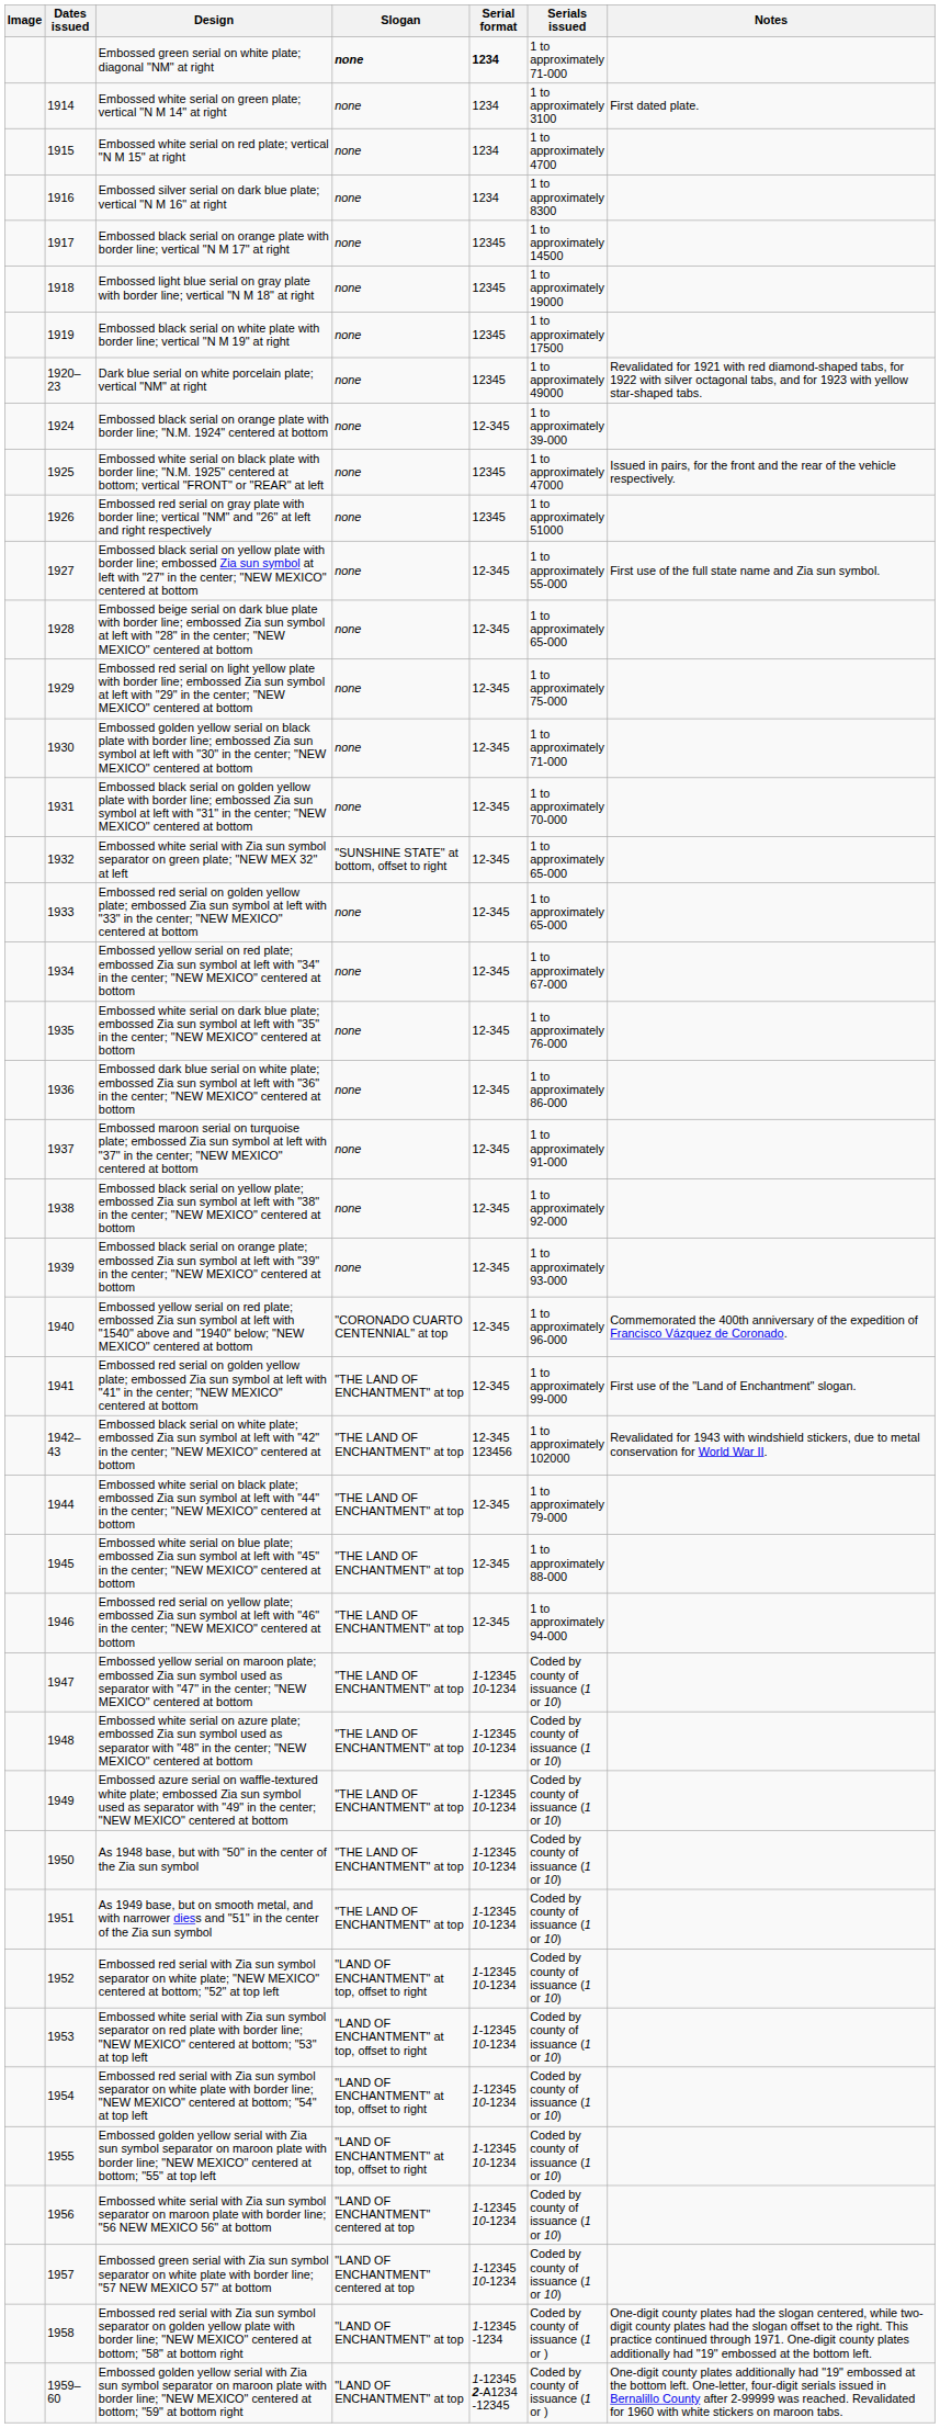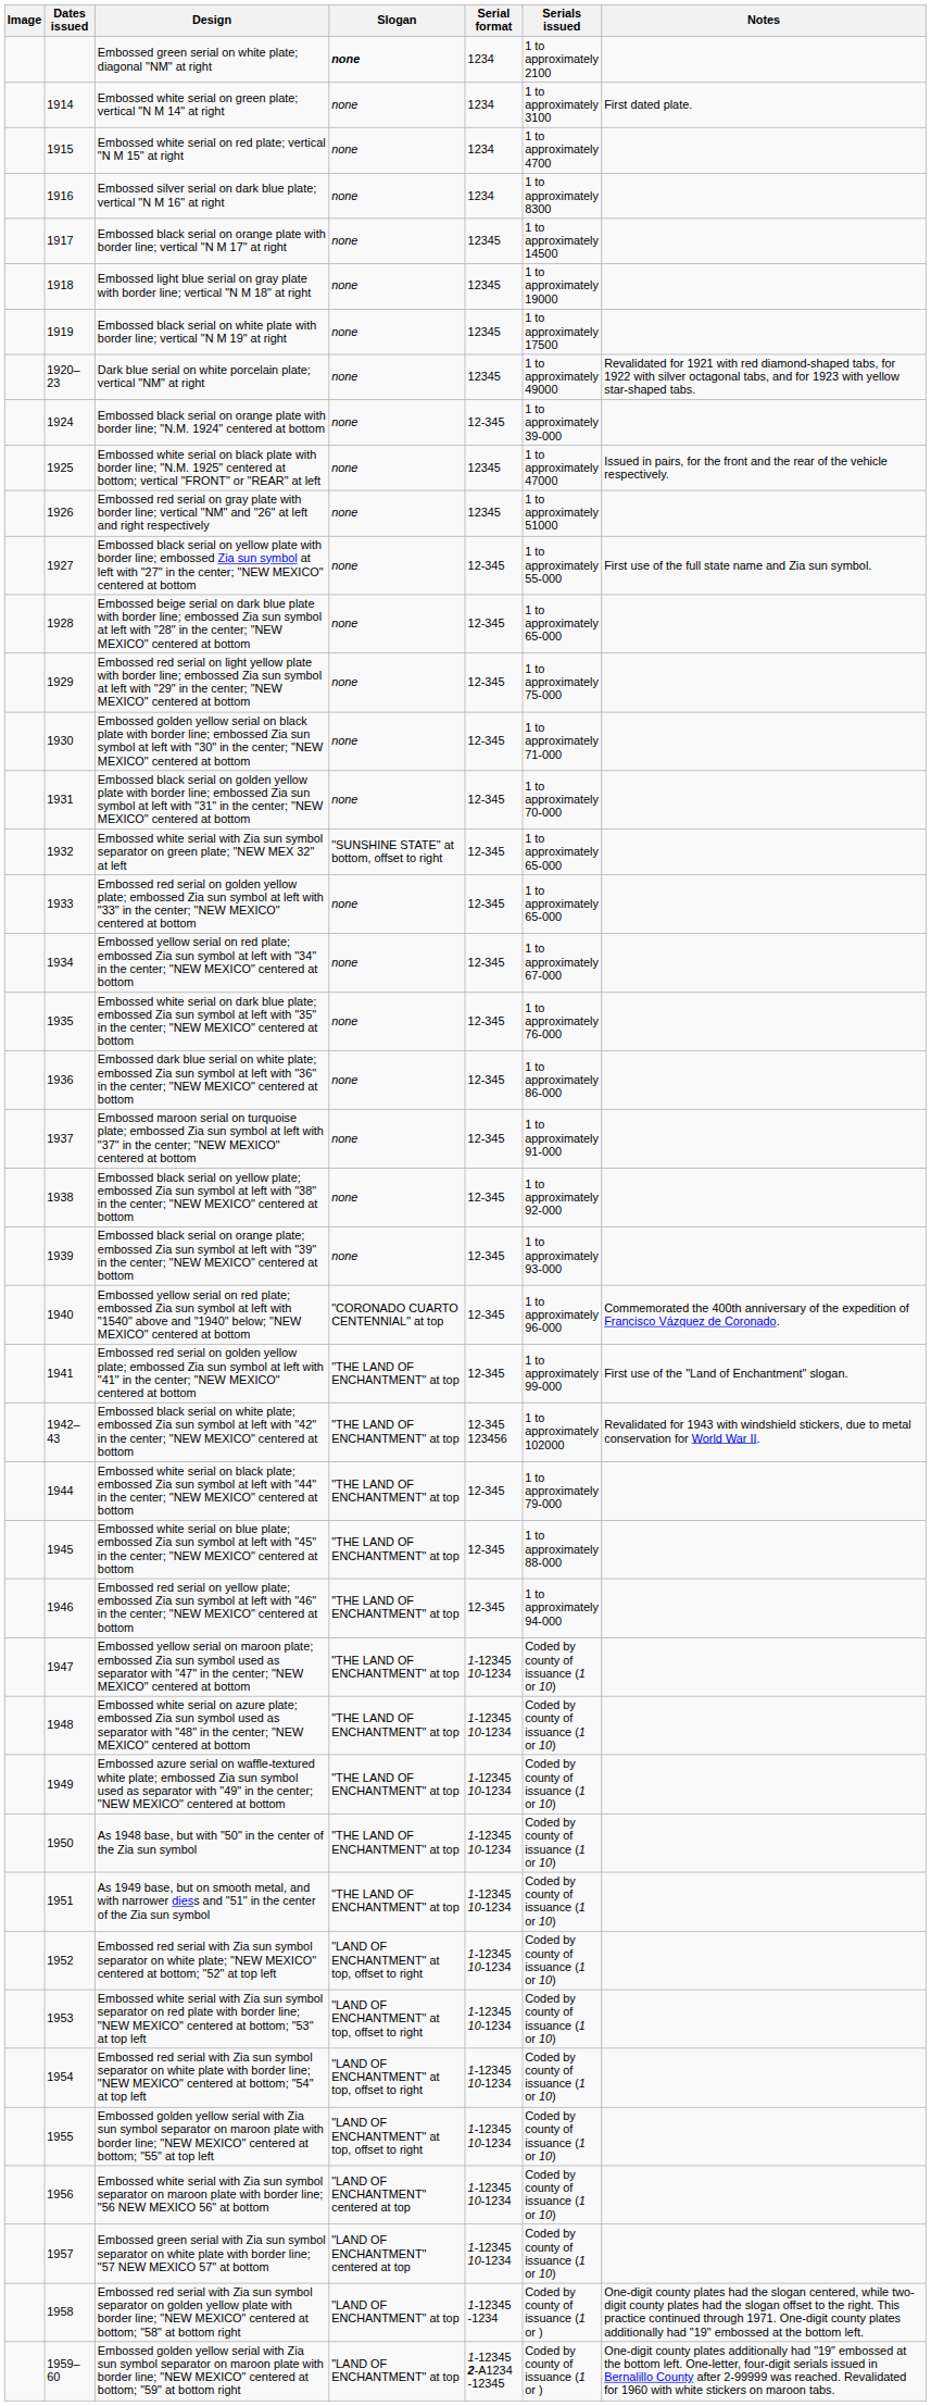 <table class="wikitable">
 <tr>
 <th>Image</th>
 <th>Dates issued</th>
 <th>Design</th>
 <th>Slogan</th>
 <th style="width:70px;">Serial format</th>
 <th style="width:100px;">Serials issued</th>
 <th>Notes</th>
 </tr>
 <tr>
 <td></td>
 <td></td>
 <td>Embossed green serial on white plate; diagonal "NM" at right</td>
 <td><strong><em>none</em></strong></td>
-<td><strong>1234</strong></td>
-<td>1 to approximately 71-000</td>
+<td>1234</td>
+<td>1 to approximately 2100</td>
 <td></td>
 </tr>
 <tr>
 <td></td>
 <td>1914</td>
 <td>Embossed white serial on green plate; vertical "N M 14" at right</td>
 <td><em>none</em></td>
 <td>1234</td>
 <td>1 to approximately 3100</td>
 <td>First dated plate.</td>
 </tr>
 <tr>
 <td></td>
 <td>1915</td>
 <td>Embossed white serial on red plate; vertical "N M 15" at right</td>
 <td><em>none</em></td>
 <td>1234</td>
 <td>1 to approximately 4700</td>
 <td></td>
 </tr>
 <tr>
 <td></td>
 <td>1916</td>
 <td>Embossed silver serial on dark blue plate; vertical "N M 16" at right</td>
 <td><em>none</em></td>
 <td>1234</td>
 <td>1 to approximately 8300</td>
 <td></td>
 </tr>
 <tr>
 <td></td>
 <td>1917</td>
 <td>Embossed black serial on orange plate with border line; vertical "N M 17" at right</td>
 <td><em>none</em></td>
 <td>12345</td>
 <td>1 to approximately 14500</td>
 <td></td>
 </tr>
 <tr>
 <td></td>
 <td>1918</td>
 <td>Embossed light blue serial on gray plate with border line; vertical "N M 18" at right</td>
 <td><em>none</em></td>
 <td>12345</td>
 <td>1 to approximately 19000</td>
 <td></td>
 </tr>
 <tr>
 <td></td>
 <td>1919</td>
 <td>Embossed black serial on white plate with border line; vertical "N M 19" at right</td>
 <td><em>none</em></td>
 <td>12345</td>
 <td>1 to approximately 17500</td>
 <td></td>
 </tr>
 <tr>
 <td></td>
 <td>1920–23</td>
 <td>Dark blue serial on white porcelain plate; vertical "NM" at right</td>
 <td><em>none</em></td>
 <td>12345</td>
 <td>1 to approximately 49000</td>
 <td>Revalidated for 1921 with red diamond-shaped tabs, for 1922 with silver octagonal tabs, and for 1923 with yellow star-shaped tabs.</td>
 </tr>
 <tr>
 <td></td>
 <td>1924</td>
 <td>Embossed black serial on orange plate with border line; "N.M. 1924" centered at bottom</td>
 <td><em>none</em></td>
 <td>12-345</td>
 <td>1 to approximately 39-000</td>
 <td></td>
 </tr>
 <tr>
 <td><br></td>
 <td>1925</td>
 <td>Embossed white serial on black plate with border line; "N.M. 1925" centered at bottom; vertical "FRONT" or "REAR" at left</td>
 <td><em>none</em></td>
 <td>12345</td>
 <td>1 to approximately 47000</td>
 <td>Issued in pairs, for the front and the rear of the vehicle respectively.</td>
 </tr>
 <tr>
 <td></td>
 <td>1926</td>
 <td>Embossed red serial on gray plate with border line; vertical "NM" and "26" at left and right respectively</td>
 <td><em>none</em></td>
 <td>12345</td>
 <td>1 to approximately 51000</td>
 <td></td>
 </tr>
 <tr>
 <td></td>
 <td>1927</td>
 <td>Embossed black serial on yellow plate with border line; embossed <a href='#'>Zia sun symbol</a> at left with "27" in the center; "NEW MEXICO" centered at bottom</td>
 <td><em>none</em></td>
 <td>12-345</td>
 <td>1 to approximately 55-000</td>
 <td>First use of the full state name and Zia sun symbol.</td>
 </tr>
 <tr>
 <td></td>
 <td>1928</td>
 <td>Embossed beige serial on dark blue plate with border line; embossed Zia sun symbol at left with "28" in the center; "NEW MEXICO" centered at bottom</td>
 <td><em>none</em></td>
 <td>12-345</td>
 <td>1 to approximately 65-000</td>
 <td></td>
 </tr>
 <tr>
 <td></td>
 <td>1929</td>
 <td>Embossed red serial on light yellow plate with border line; embossed Zia sun symbol at left with "29" in the center; "NEW MEXICO" centered at bottom</td>
 <td><em>none</em></td>
 <td>12-345</td>
 <td>1 to approximately 75-000</td>
 <td></td>
 </tr>
 <tr>
 <td></td>
 <td>1930</td>
 <td>Embossed golden yellow serial on black plate with border line; embossed Zia sun symbol at left with "30" in the center; "NEW MEXICO" centered at bottom</td>
 <td><em>none</em></td>
 <td>12-345</td>
 <td>1 to approximately 71-000</td>
 <td></td>
 </tr>
 <tr>
 <td></td>
 <td>1931</td>
 <td>Embossed black serial on golden yellow plate with border line; embossed Zia sun symbol at left with "31" in the center; "NEW MEXICO" centered at bottom</td>
 <td><em>none</em></td>
 <td>12-345</td>
 <td>1 to approximately 70-000</td>
 <td></td>
 </tr>
 <tr>
 <td></td>
 <td>1932</td>
 <td>Embossed white serial with Zia sun symbol separator on green plate; "NEW MEX 32" at left</td>
 <td>"SUNSHINE STATE" at bottom, offset to right</td>
 <td>12-345</td>
 <td>1 to approximately 65-000</td>
 <td></td>
 </tr>
 <tr>
 <td></td>
 <td>1933</td>
 <td>Embossed red serial on golden yellow plate; embossed Zia sun symbol at left with "33" in the center; "NEW MEXICO" centered at bottom</td>
 <td><em>none</em></td>
 <td>12-345</td>
 <td>1 to approximately 65-000</td>
 <td></td>
 </tr>
 <tr>
 <td></td>
 <td>1934</td>
 <td>Embossed yellow serial on red plate; embossed Zia sun symbol at left with "34" in the center; "NEW MEXICO" centered at bottom</td>
 <td><em>none</em></td>
 <td>12-345</td>
 <td>1 to approximately 67-000</td>
 <td></td>
 </tr>
 <tr>
 <td></td>
 <td>1935</td>
 <td>Embossed white serial on dark blue plate; embossed Zia sun symbol at left with "35" in the center; "NEW MEXICO" centered at bottom</td>
 <td><em>none</em></td>
 <td>12-345</td>
 <td>1 to approximately 76-000</td>
 <td></td>
 </tr>
 <tr>
 <td></td>
 <td>1936</td>
 <td>Embossed dark blue serial on white plate; embossed Zia sun symbol at left with "36" in the center; "NEW MEXICO" centered at bottom</td>
 <td><em>none</em></td>
 <td>12-345</td>
 <td>1 to approximately 86-000</td>
 <td></td>
 </tr>
 <tr>
 <td></td>
 <td>1937</td>
 <td>Embossed maroon serial on turquoise plate; embossed Zia sun symbol at left with "37" in the center; "NEW MEXICO" centered at bottom</td>
 <td><em>none</em></td>
 <td>12-345</td>
 <td>1 to approximately 91-000</td>
 <td></td>
 </tr>
 <tr>
 <td></td>
 <td>1938</td>
 <td>Embossed black serial on yellow plate; embossed Zia sun symbol at left with "38" in the center; "NEW MEXICO" centered at bottom</td>
 <td><em>none</em></td>
 <td>12-345</td>
 <td>1 to approximately 92-000</td>
 <td></td>
 </tr>
 <tr>
 <td></td>
 <td>1939</td>
 <td>Embossed black serial on orange plate; embossed Zia sun symbol at left with "39" in the center; "NEW MEXICO" centered at bottom</td>
 <td><em>none</em></td>
 <td>12-345</td>
 <td>1 to approximately 93-000</td>
 <td></td>
 </tr>
 <tr>
 <td></td>
 <td>1940</td>
 <td>Embossed yellow serial on red plate; embossed Zia sun symbol at left with "1540" above and "1940" below; "NEW MEXICO" centered at bottom</td>
 <td>"CORONADO CUARTO CENTENNIAL" at top</td>
 <td>12-345</td>
 <td>1 to approximately 96-000</td>
 <td>Commemorated the 400th anniversary of the expedition of <a href='#'>Francisco Vázquez de Coronado</a>.</td>
 </tr>
 <tr>
 <td></td>
 <td>1941</td>
 <td>Embossed red serial on golden yellow plate; embossed Zia sun symbol at left with "41" in the center; "NEW MEXICO" centered at bottom</td>
 <td>"THE LAND OF ENCHANTMENT" at top</td>
 <td>12-345</td>
 <td>1 to approximately 99-000</td>
 <td>First use of the "Land of Enchantment" slogan.</td>
 </tr>
 <tr>
 <td></td>
 <td>1942–43</td>
 <td>Embossed black serial on white plate; embossed Zia sun symbol at left with "42" in the center; "NEW MEXICO" centered at bottom</td>
 <td>"THE LAND OF ENCHANTMENT" at top</td>
 <td>12-345<br>123456</td>
 <td>1 to approximately 102000</td>
 <td>Revalidated for 1943 with windshield stickers, due to metal conservation for <a href='#'>World War II</a>.</td>
 </tr>
 <tr>
 <td></td>
 <td>1944</td>
 <td>Embossed white serial on black plate; embossed Zia sun symbol at left with "44" in the center; "NEW MEXICO" centered at bottom</td>
 <td>"THE LAND OF ENCHANTMENT" at top</td>
 <td>12-345</td>
 <td>1 to approximately 79-000</td>
 <td></td>
 </tr>
 <tr>
 <td></td>
 <td>1945</td>
 <td>Embossed white serial on blue plate; embossed Zia sun symbol at left with "45" in the center; "NEW MEXICO" centered at bottom</td>
 <td>"THE LAND OF ENCHANTMENT" at top</td>
 <td>12-345</td>
 <td>1 to approximately 88-000</td>
 <td></td>
 </tr>
 <tr>
 <td></td>
 <td>1946</td>
 <td>Embossed red serial on yellow plate; embossed Zia sun symbol at left with "46" in the center; "NEW MEXICO" centered at bottom</td>
 <td>"THE LAND OF ENCHANTMENT" at top</td>
 <td>12-345</td>
 <td>1 to approximately 94-000</td>
 <td></td>
 </tr>
 <tr>
 <td></td>
 <td>1947</td>
 <td>Embossed yellow serial on maroon plate; embossed Zia sun symbol used as separator with "47" in the center; "NEW MEXICO" centered at bottom</td>
 <td>"THE LAND OF ENCHANTMENT" at top</td>
 <td><em>1</em>-12345<br><em>10</em>-1234</td>
 <td>Coded by county of issuance (<em>1</em> or <em>10</em>)</td>
 <td></td>
 </tr>
 <tr>
 <td></td>
 <td>1948</td>
 <td>Embossed white serial on azure plate; embossed Zia sun symbol used as separator with "48" in the center; "NEW MEXICO" centered at bottom</td>
 <td>"THE LAND OF ENCHANTMENT" at top</td>
 <td><em>1</em>-12345<br><em>10</em>-1234</td>
 <td>Coded by county of issuance (<em>1</em> or <em>10</em>)</td>
 <td></td>
 </tr>
 <tr>
 <td></td>
 <td>1949</td>
 <td>Embossed azure serial on waffle-textured white plate; embossed Zia sun symbol used as separator with "49" in the center; "NEW MEXICO" centered at bottom</td>
 <td>"THE LAND OF ENCHANTMENT" at top</td>
 <td><em>1</em>-12345<br><em>10</em>-1234</td>
 <td>Coded by county of issuance (<em>1</em> or <em>10</em>)</td>
 <td></td>
 </tr>
 <tr>
 <td></td>
 <td>1950</td>
 <td>As 1948 base, but with "50" in the center of the Zia sun symbol</td>
 <td>"THE LAND OF ENCHANTMENT" at top</td>
 <td><em>1</em>-12345<br><em>10</em>-1234</td>
 <td>Coded by county of issuance (<em>1</em> or <em>10</em>)</td>
 <td></td>
 </tr>
 <tr>
 <td></td>
 <td>1951</td>
 <td>As 1949 base, but on smooth metal, and with narrower <a href='#'>dies</a>s and "51" in the center of the Zia sun symbol</td>
 <td>"THE LAND OF ENCHANTMENT" at top</td>
 <td><em>1</em>-12345<br><em>10</em>-1234</td>
 <td>Coded by county of issuance (<em>1</em> or <em>10</em>)</td>
 <td></td>
 </tr>
 <tr>
 <td></td>
 <td>1952</td>
 <td>Embossed red serial with Zia sun symbol separator on white plate; "NEW MEXICO" centered at bottom; "52" at top left</td>
 <td>"LAND OF ENCHANTMENT" at top, offset to right</td>
 <td><em>1</em>-12345<br><em>10</em>-1234</td>
 <td>Coded by county of issuance (<em>1</em> or <em>10</em>)</td>
 <td></td>
 </tr>
 <tr>
 <td></td>
 <td>1953</td>
 <td>Embossed white serial with Zia sun symbol separator on red plate with border line; "NEW MEXICO" centered at bottom; "53" at top left</td>
 <td>"LAND OF ENCHANTMENT" at top, offset to right</td>
 <td><em>1</em>-12345<br><em>10</em>-1234</td>
 <td>Coded by county of issuance (<em>1</em> or <em>10</em>)</td>
 <td></td>
 </tr>
 <tr>
 <td></td>
 <td>1954</td>
 <td>Embossed red serial with Zia sun symbol separator on white plate with border line; "NEW MEXICO" centered at bottom; "54" at top left</td>
 <td>"LAND OF ENCHANTMENT" at top, offset to right</td>
 <td><em>1</em>-12345<br><em>10</em>-1234</td>
 <td>Coded by county of issuance (<em>1</em> or <em>10</em>)</td>
 <td></td>
 </tr>
 <tr>
 <td></td>
 <td>1955</td>
 <td>Embossed golden yellow serial with Zia sun symbol separator on maroon plate with border line; "NEW MEXICO" centered at bottom; "55" at top left</td>
 <td>"LAND OF ENCHANTMENT" at top, offset to right</td>
 <td><em>1</em>-12345<br><em>10</em>-1234</td>
 <td>Coded by county of issuance (<em>1</em> or <em>10</em>)</td>
 <td></td>
 </tr>
 <tr>
 <td></td>
 <td>1956</td>
 <td>Embossed white serial with Zia sun symbol separator on maroon plate with border line; "56 NEW MEXICO 56" at bottom</td>
 <td>"LAND OF ENCHANTMENT" centered at top</td>
 <td><em>1</em>-12345<br><em>10</em>-1234</td>
 <td>Coded by county of issuance (<em>1</em> or <em>10</em>)</td>
 <td></td>
 </tr>
 <tr>
 <td></td>
 <td>1957</td>
 <td>Embossed green serial with Zia sun symbol separator on white plate with border line; "57 NEW MEXICO 57" at bottom</td>
 <td>"LAND OF ENCHANTMENT" centered at top</td>
 <td><em>1</em>-12345<br><em>10</em>-1234</td>
 <td>Coded by county of issuance (<em>1</em> or <em>10</em>)</td>
 <td></td>
 </tr>
 <tr>
 <td></td>
 <td>1958</td>
 <td>Embossed red serial with Zia sun symbol separator on golden yellow plate with border line; "NEW MEXICO" centered at bottom; "58" at bottom right</td>
 <td>"LAND OF ENCHANTMENT" at top</td>
 <td><em>1</em>-12345<br>-1234</td>
 <td>Coded by county of issuance (<em>1</em> or )</td>
 <td>One-digit county plates had the slogan centered, while two-digit county plates had the slogan offset to the right. This practice continued through 1971. One-digit county plates additionally had "19" embossed at the bottom left.</td>
 </tr>
 <tr>
 <td><br></td>
 <td>1959–60</td>
 <td>Embossed golden yellow serial with Zia sun symbol separator on maroon plate with border line; "NEW MEXICO" centered at bottom; "59" at bottom right</td>
 <td>"LAND OF ENCHANTMENT" at top</td>
 <td><em>1</em>-12345<br><strong><em>2</em></strong>-A1234<br>-12345</td>
 <td>Coded by county of issuance (<em>1</em> or )</td>
 <td>One-digit county plates additionally had "19" embossed at the bottom left. One-letter, four-digit serials issued in <a href='#'>Bernalillo County</a> after 2-99999 was reached. Revalidated for 1960 with white stickers on maroon tabs.</td>
 </tr>
 </table>
